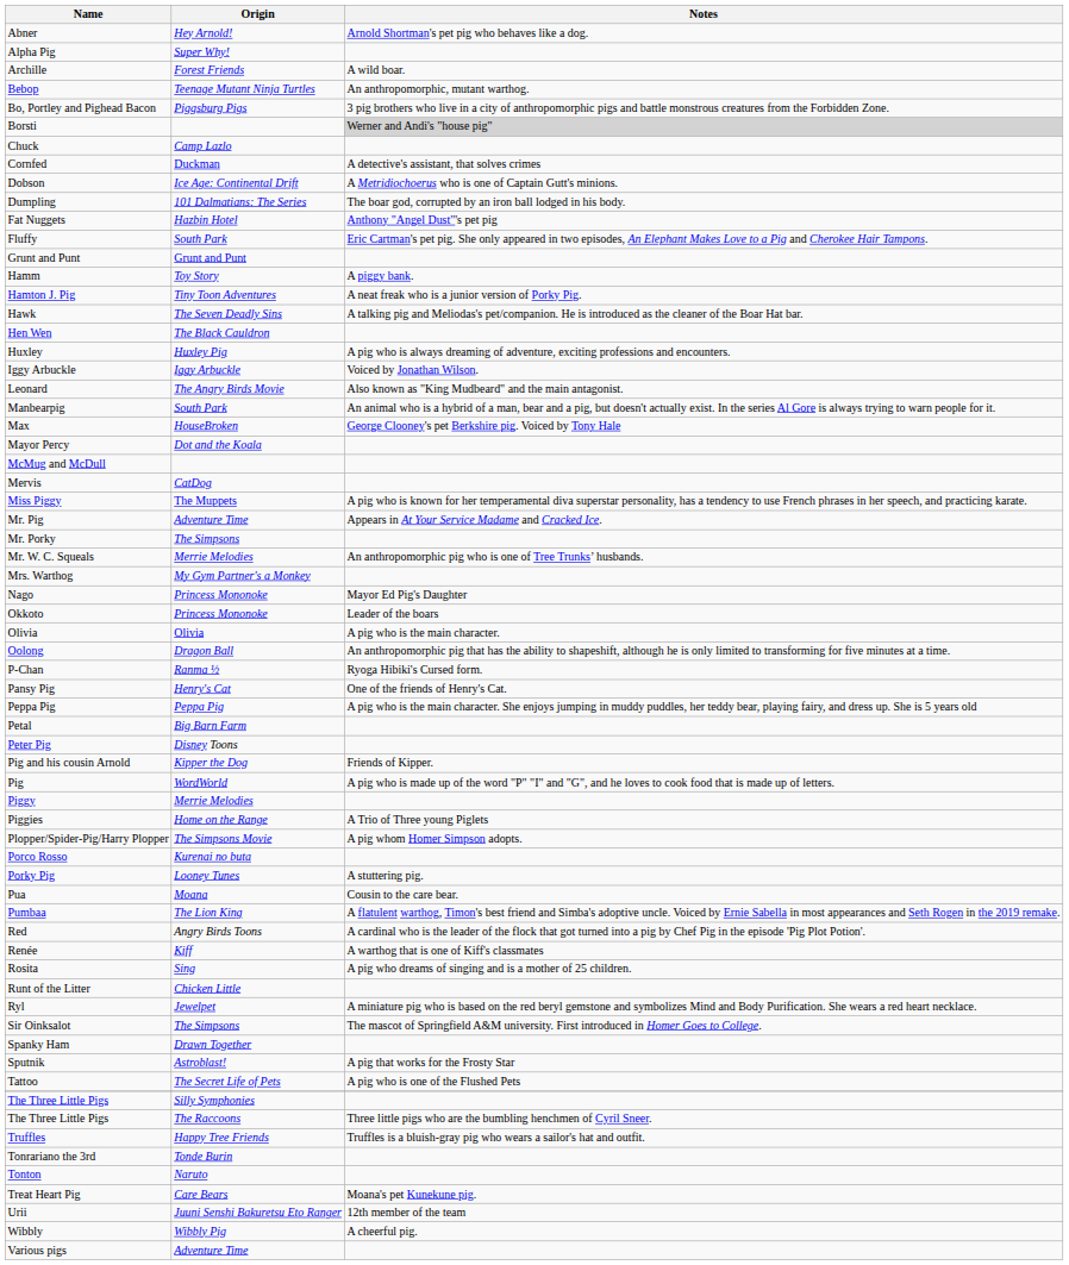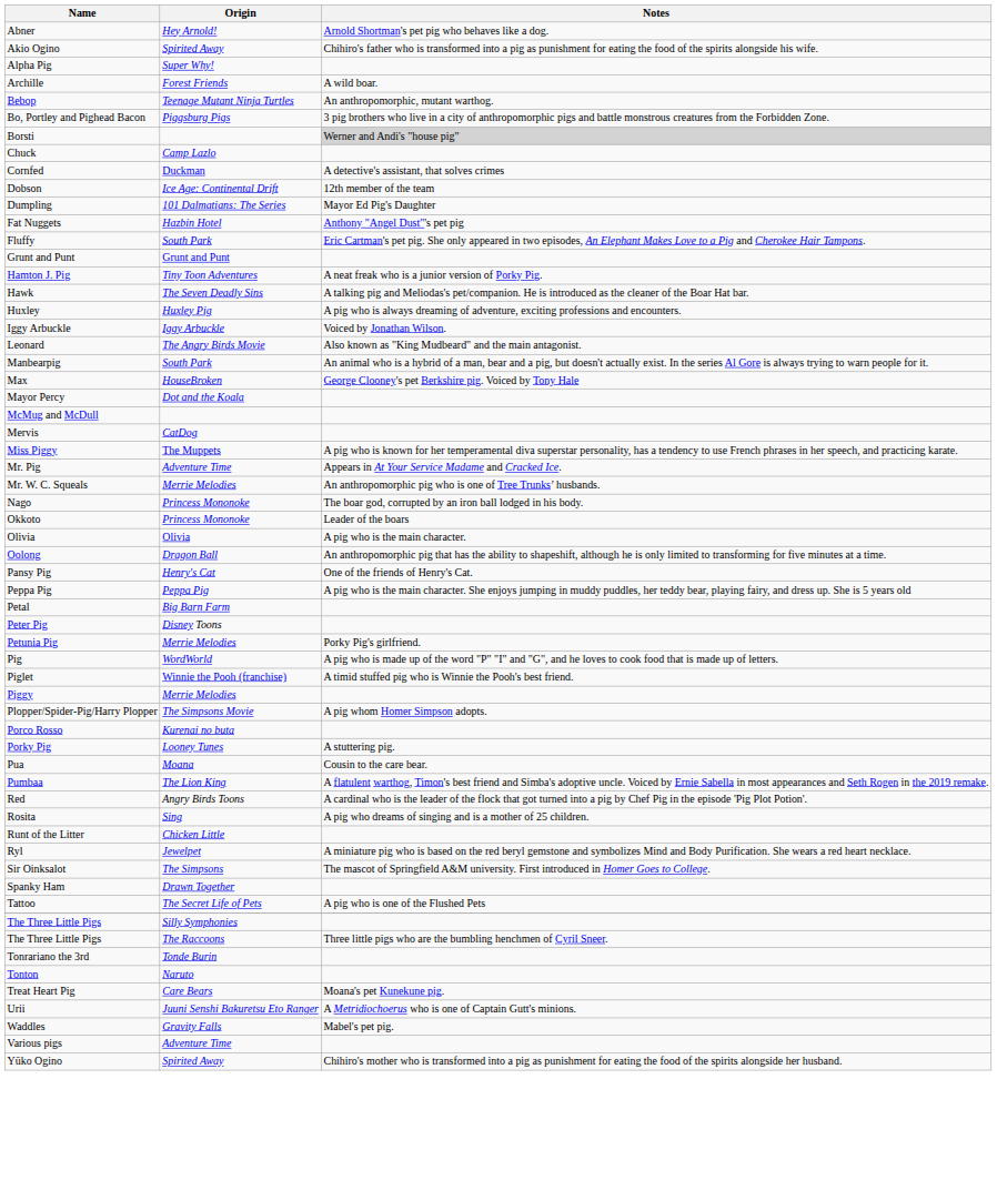 <table class="wikitable sortable" style="margin-right: 0;">
 <tr>
 <th>Name</th>
 <th>Origin</th>
 <th class=unsortable>Notes</th>
 </tr>
 <tr>
 <td>Abner</td>
 <td><em><a href='#'>Hey Arnold!</a></em></td>
 <td><a href='#'>Arnold Shortman</a>'s pet pig who behaves like a dog.</td>
+</tr>
+<tr>
+<td>Akio Ogino</td>
+<td><em><a href='#'>Spirited Away</a></em></td>
+<td>Chihiro's father who is transformed into a pig as punishment for eating the food of the spirits alongside his wife.</td>
 </tr>
 <tr>
 <td>Alpha Pig</td>
 <td><em><a href='#'>Super Why!</a></em></td>
 <td></td>
 </tr>
 <tr>
 <td>Archille</td>
 <td><em><a href='#'>Forest Friends</a></em></td>
 <td>A wild boar.</td>
 </tr>
 <tr>
 <td><a href='#'>Bebop</a></td>
 <td><em><a href='#'>Teenage Mutant Ninja Turtles</a></em></td>
 <td>An anthropomorphic, mutant warthog.</td>
 </tr>
 <tr>
 <td>Bo, Portley and Pighead Bacon</td>
 <td><em><a href='#'>Piggsburg Pigs</a></em></td>
 <td>3 pig brothers who live in a city of anthropomorphic pigs and battle monstrous creatures from the Forbidden Zone.</td>
 </tr>
 <tr>
 <td>Borsti</td>
 <td><em></em></td>
 <td style="background: lightgrey;">Werner and Andi's "house pig"</td>
 </tr>
 <tr>
 <td>Chuck</td>
 <td><em><a href='#'>Camp Lazlo</a></em></td>
 <td></td>
 </tr>
 <tr>
 <td>Cornfed</td>
 <td><a href='#'>Duckman</a></td>
 <td>A detective's assistant, that solves crimes</td>
 </tr>
 <tr>
 <td>Dobson</td>
 <td><em><a href='#'>Ice Age: Continental Drift</a></em></td>
-<td>A <em><a href='#'>Metridiochoerus</a></em> who is one of Captain Gutt's minions.</td>
+<td>12th member of the team</td>
 </tr>
 <tr>
 <td>Dumpling</td>
 <td><em><a href='#'>101 Dalmatians: The Series</a></em></td>
-<td>The boar god, corrupted by an iron ball lodged in his body.</td>
+<td>Mayor Ed Pig's Daughter</td>
 </tr>
 <tr>
 <td>Fat Nuggets</td>
 <td><em><a href='#'>Hazbin Hotel</a></em></td>
 <td><a href='#'>Anthony "Angel Dust"</a>'s pet pig</td>
 </tr>
 <tr>
 <td>Fluffy</td>
 <td><em><a href='#'>South Park</a></em></td>
 <td><a href='#'>Eric Cartman</a>'s pet pig. She only appeared in two episodes, <em><a href='#'>An Elephant Makes Love to a Pig</a></em> and <em><a href='#'>Cherokee Hair Tampons</a></em>.</td>
 </tr>
 <tr>
 <td>Grunt and Punt</td>
 <td><a href='#'>Grunt and Punt</a></td>
 <td></td>
 </tr>
 <tr>
-<td>Hamm</td>
-<td><em><a href='#'>Toy Story</a></em></td>
-<td>A <a href='#'>piggy bank</a>.</td>
-</tr>
-<tr>
 <td><a href='#'>Hamton J. Pig</a></td>
 <td><em><a href='#'>Tiny Toon Adventures</a></em></td>
 <td>A neat freak who is a junior version of <a href='#'>Porky Pig</a>.</td>
 </tr>
 <tr>
 <td>Hawk</td>
 <td><em><a href='#'>The Seven Deadly Sins</a></em></td>
 <td>A talking pig and Meliodas's pet/companion. He is introduced as the cleaner of the Boar Hat bar.</td>
-</tr>
-<tr>
-<td><a href='#'>Hen Wen</a></td>
-<td><em><a href='#'>The Black Cauldron</a></em></td>
-<td></td>
 </tr>
 <tr>
 <td>Huxley</td>
 <td><em><a href='#'>Huxley Pig</a></em></td>
 <td>A pig who is always dreaming of adventure, exciting professions and encounters.</td>
 </tr>
 <tr>
 <td>Iggy Arbuckle</td>
 <td><em><a href='#'>Iggy Arbuckle</a></em></td>
 <td>Voiced by <a href='#'>Jonathan Wilson</a>.</td>
 </tr>
 <tr>
 <td>Leonard</td>
 <td><em><a href='#'>The Angry Birds Movie</a></em></td>
 <td>Also known as "King Mudbeard" and the main antagonist.</td>
 </tr>
 <tr>
 <td>Manbearpig</td>
 <td><em><a href='#'>South Park</a></em></td>
 <td>An animal who is a hybrid of a man, bear and a pig, but doesn't actually exist. In the series <a href='#'>Al Gore</a> is always trying to warn people for it.</td>
 </tr>
 <tr>
 <td>Max</td>
 <td><em><a href='#'>HouseBroken</a></em></td>
 <td><a href='#'>George Clooney</a>'s pet <a href='#'>Berkshire pig</a>. Voiced by <a href='#'>Tony Hale</a></td>
 </tr>
 <tr>
 <td>Mayor Percy</td>
 <td><em><a href='#'>Dot and the Koala</a></em></td>
 <td></td>
 </tr>
 <tr>
 <td><a href='#'>McMug</a> and <a href='#'>McDull</a></td>
 <td></td>
 <td></td>
 </tr>
 <tr>
 <td>Mervis</td>
 <td><em><a href='#'>CatDog</a></em></td>
 <td></td>
 </tr>
 <tr>
 <td><a href='#'>Miss Piggy</a></td>
 <td><a href='#'>The Muppets</a></td>
 <td>A pig who is known for her temperamental diva superstar personality, has a tendency to use French phrases in her speech, and practicing karate.</td>
 </tr>
 <tr>
 <td>Mr. Pig</td>
 <td><em><a href='#'>Adventure Time</a></em></td>
 <td>Appears in <em><a href='#'>At Your Service Madame</a></em> and <em><a href='#'>Cracked Ice</a></em>.</td>
 </tr>
 <tr>
-<td>Mr. Porky</td>
-<td><em><a href='#'>The Simpsons</a></em></td>
-<td></td>
-</tr>
-<tr>
 <td>Mr. W. C. Squeals</td>
 <td><em><a href='#'>Merrie Melodies</a></em></td>
 <td>An anthropomorphic pig who is one of <a href='#'>Tree Trunks</a>’ husbands.</td>
 </tr>
 <tr>
-<td>Mrs. Warthog</td>
-<td><em><a href='#'>My Gym Partner's a Monkey</a></em></td>
-<td></td>
-</tr>
-<tr>
 <td>Nago</td>
 <td><em><a href='#'>Princess Mononoke</a></em></td>
-<td>Mayor Ed Pig's Daughter</td>
+<td>The boar god, corrupted by an iron ball lodged in his body.</td>
 </tr>
 <tr>
 <td>Okkoto</td>
 <td><em><a href='#'>Princess Mononoke</a></em></td>
 <td>Leader of the boars</td>
 </tr>
 <tr>
 <td>Olivia</td>
 <td><a href='#'>Olivia</a></td>
 <td>A pig who is the main character.</td>
 </tr>
 <tr>
 <td><a href='#'>Oolong</a></td>
 <td><em><a href='#'>Dragon Ball</a></em></td>
 <td>An anthropomorphic pig that has the ability to shapeshift, although he is only limited to transforming for five minutes at a time.</td>
-</tr>
-<tr>
-<td>P-Chan</td>
-<td><em><a href='#'>Ranma ½</a></em></td>
-<td>Ryoga Hibiki's Cursed form.</td>
 </tr>
 <tr>
 <td>Pansy Pig</td>
 <td><em><a href='#'>Henry's Cat</a></em></td>
 <td>One of the friends of Henry's Cat.</td>
 </tr>
 <tr>
 <td>Peppa Pig</td>
 <td><em><a href='#'>Peppa Pig</a></em></td>
 <td>A pig who is the main character. She enjoys jumping in muddy puddles, her teddy bear, playing fairy, and dress up. She is 5 years old</td>
 </tr>
 <tr>
 <td>Petal</td>
 <td><em><a href='#'>Big Barn Farm</a></em></td>
 <td></td>
 </tr>
 <tr>
 <td><a href='#'>Peter Pig</a></td>
 <td><em><a href='#'>Disney</a> Toons</em></td>
 <td></td>
 </tr>
 <tr>
-<td>Pig and his cousin Arnold</td>
-<td><em><a href='#'>Kipper the Dog</a></em></td>
-<td>Friends of Kipper.</td>
+<td><a href='#'>Petunia Pig</a></td>
+<td><em><a href='#'>Merrie Melodies</a></em></td>
+<td>Porky Pig's girlfriend.</td>
 </tr>
 <tr>
 <td>Pig</td>
 <td><em><a href='#'>WordWorld</a></em></td>
 <td>A pig who is made up of the word "P" "I" and "G", and he loves to cook food that is made up of letters.</td>
 </tr>
 <tr>
+<td>Piglet</td>
+<td><a href='#'>Winnie the Pooh (franchise)</a></td>
+<td>A timid stuffed pig who is Winnie the Pooh's best friend.</td>
+</tr>
+<tr>
 <td><a href='#'>Piggy</a></td>
 <td><em><a href='#'>Merrie Melodies</a></em></td>
 <td></td>
-</tr>
-<tr>
-<td>Piggies</td>
-<td><em><a href='#'>Home on the Range</a></em></td>
-<td>A Trio of Three young Piglets</td>
 </tr>
 <tr>
 <td>Plopper/Spider-Pig/Harry Plopper</td>
 <td><em><a href='#'>The Simpsons Movie</a></em></td>
 <td>A pig whom <a href='#'>Homer Simpson</a> adopts.</td>
 </tr>
 <tr>
 <td><a href='#'>Porco Rosso</a></td>
 <td><em><a href='#'>Kurenai no buta</a></em></td>
 <td></td>
 </tr>
 <tr>
 <td><a href='#'>Porky Pig</a></td>
 <td><em><a href='#'>Looney Tunes</a></em></td>
 <td>A stuttering pig.</td>
 </tr>
 <tr>
 <td>Pua</td>
 <td><em><a href='#'>Moana</a></em></td>
 <td>Cousin to the care bear.</td>
 </tr>
 <tr>
 <td><a href='#'>Pumbaa</a></td>
 <td><em><a href='#'>The Lion King</a></em></td>
 <td>A <a href='#'>flatulent</a> <a href='#'>warthog</a>, <a href='#'>Timon</a>'s best friend and Simba's adoptive uncle. Voiced by <a href='#'>Ernie Sabella</a> in most appearances and <a href='#'>Seth Rogen</a> in <a href='#'>the 2019 remake</a>.</td>
 </tr>
 <tr>
 <td>Red</td>
 <td><em>Angry Birds Toons</em></td>
 <td>A cardinal who is the leader of the flock that got turned into a pig by Chef Pig in the episode 'Pig Plot Potion'.</td>
 </tr>
 <tr>
-<td>Renée</td>
-<td><em><a href='#'>Kiff</a></em></td>
-<td>A warthog that is one of Kiff's classmates</td>
-</tr>
-<tr>
 <td>Rosita</td>
 <td><em><a href='#'>Sing</a></em></td>
 <td>A pig who dreams of singing and is a mother of 25 children.</td>
 </tr>
 <tr>
 <td>Runt of the Litter</td>
 <td><em><a href='#'>Chicken Little</a></em></td>
 <td></td>
 </tr>
 <tr>
 <td>Ryl</td>
 <td><em><a href='#'>Jewelpet</a></em></td>
 <td>A miniature pig who is based on the red beryl gemstone and symbolizes Mind and Body Purification. She wears a red heart necklace.</td>
 </tr>
 <tr>
 <td>Sir Oinksalot</td>
 <td><em><a href='#'>The Simpsons</a></em></td>
 <td>The mascot of Springfield A&M university. First introduced in <em><a href='#'>Homer Goes to College</a></em>.</td>
 </tr>
 <tr>
 <td>Spanky Ham</td>
 <td><em><a href='#'>Drawn Together</a></em></td>
 <td></td>
 </tr>
 <tr>
-<td>Sputnik</td>
-<td><em><a href='#'>Astroblast!</a></em></td>
-<td>A pig that works for the Frosty Star</td>
-</tr>
-<tr>
 <td>Tattoo</td>
 <td><em><a href='#'>The Secret Life of Pets</a></em></td>
 <td>A pig who is one of the Flushed Pets</td>
 </tr>
 <tr>
 </tr>
 <tr>
 <td><a href='#'>The Three Little Pigs</a></td>
 <td><em><a href='#'>Silly Symphonies</a></em></td>
 <td></td>
 </tr>
 <tr>
 <td>The Three Little Pigs</td>
 <td><em><a href='#'>The Raccoons</a></em></td>
 <td>Three little pigs who are the bumbling henchmen of <a href='#'>Cyril Sneer</a>.</td>
-</tr>
-<tr>
-<td><a href='#'>Truffles</a></td>
-<td><em><a href='#'>Happy Tree Friends</a></em></td>
-<td>Truffles is a bluish-gray pig who wears a sailor's hat and outfit.</td>
 </tr>
 <tr>
 <td>Tonrariano the 3rd</td>
 <td><em><a href='#'>Tonde Burin</a></em></td>
 <td></td>
 </tr>
 <tr>
 <td><a href='#'>Tonton</a></td>
 <td><em><a href='#'>Naruto</a></em></td>
 <td></td>
 </tr>
 <tr>
 <td>Treat Heart Pig</td>
 <td><em><a href='#'>Care Bears</a></em></td>
 <td>Moana's pet <a href='#'>Kunekune pig</a>.</td>
 </tr>
 <tr>
 <td>Urii</td>
 <td><em><a href='#'>Juuni Senshi Bakuretsu Eto Ranger</a></em></td>
-<td>12th member of the team</td>
+<td>A <em><a href='#'>Metridiochoerus</a></em> who is one of Captain Gutt's minions.</td>
 </tr>
 <tr>
-<td>Wibbly</td>
-<td><em><a href='#'>Wibbly Pig</a></em></td>
-<td>A cheerful pig.</td>
+<td>Waddles</td>
+<td><em><a href='#'>Gravity Falls</a></em></td>
+<td>Mabel's pet pig.</td>
 </tr>
 <tr>
 <td>Various pigs</td>
 <td><em><a href='#'>Adventure Time</a></em></td>
 <td></td>
 </tr>
+<tr>
+<td>Yūko Ogino</td>
+<td><em><a href='#'>Spirited Away</a></em></td>
+<td>Chihiro's mother who is transformed into a pig as punishment for eating the food of the spirits alongside her husband.</td>
+</tr>
 </table>
